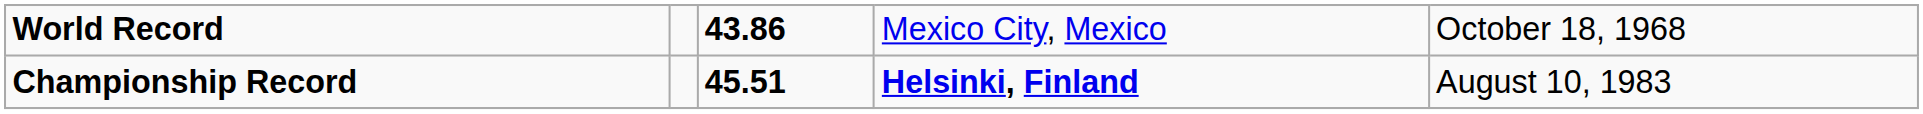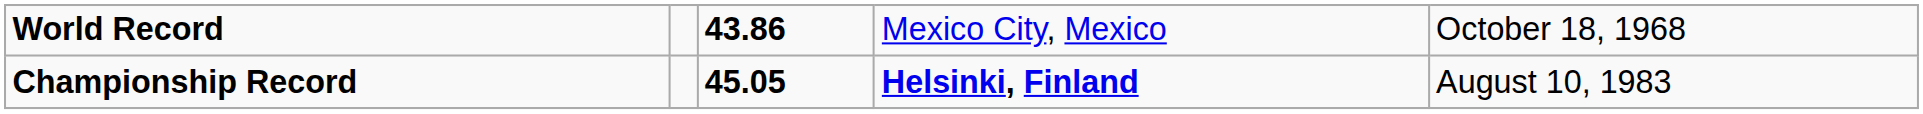 <table class="wikitable" width=75%>
 <tr>
 <td><strong>World Record</strong></td>
 <td></td>
 <td><strong>43.86</strong></td>
 <td><a href='#'>Mexico City</a>, <a href='#'>Mexico</a></td>
 <td>October 18, 1968</td>
 </tr>
 <tr>
 <td><strong>Championship Record</strong></td>
 <td></td>
-<td><strong>45.51</strong></td>
+<td><strong>45.05</strong></td>
 <td><strong><a href='#'>Helsinki</a>, <a href='#'>Finland</a></strong></td>
 <td>August 10, 1983</td>
 </tr>
 <tr>
 </tr>
 </table>
